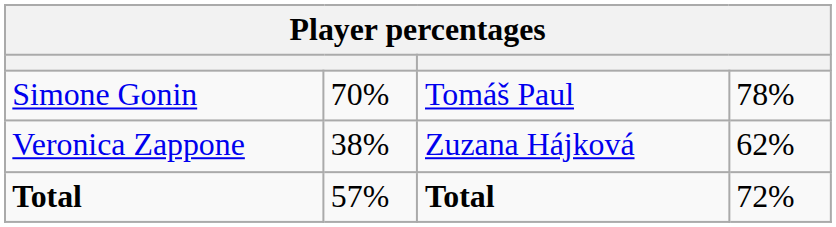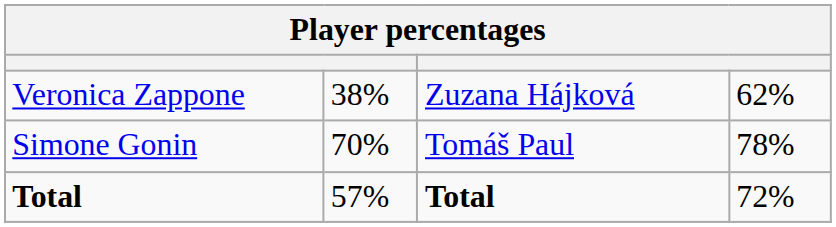 <table class="wikitable">
 <tr>
 <th colspan=4 width=400>Player percentages</th>
 </tr>
 <tr>
 <th colspan=2 width=200 style="white-space:nowrap;"></th>
 <th colspan=2 width=200 style="white-space:nowrap;"></th>
 </tr>
 <tr>
+<td><a href='#'>Veronica Zappone</a></td>
+<td>38%</td>
+<td><a href='#'>Zuzana Hájková</a></td>
+<td>62%</td>
+</tr>
+<tr>
 <td><a href='#'>Simone Gonin</a></td>
 <td>70%</td>
 <td><a href='#'>Tomáš Paul</a></td>
 <td>78%</td>
-</tr>
-<tr>
-<td><a href='#'>Veronica Zappone</a></td>
-<td>38%</td>
-<td><a href='#'>Zuzana Hájková</a></td>
-<td>62%</td>
 </tr>
 <tr>
 <td><strong>Total</strong></td>
 <td>57%</td>
 <td><strong>Total</strong></td>
 <td>72%</td>
 </tr>
 </table>
